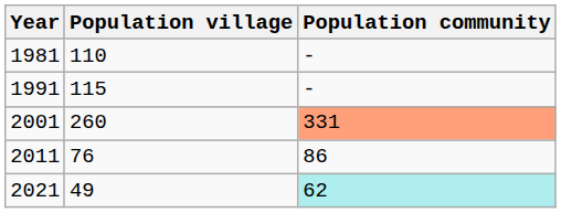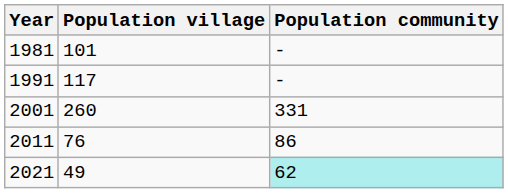 <table class="wikitable">
 <tr>
 <th>Year</th>
 <th>Population village</th>
 <th>Population community</th>
 </tr>
 <tr>
 <td>1981</td>
-<td>110</td>
+<td>101</td>
 <td>-</td>
 </tr>
 <tr>
 <td>1991</td>
-<td>115</td>
+<td>117</td>
 <td>-</td>
 </tr>
 <tr>
 <td>2001</td>
 <td>260</td>
-<td style="background: lightsalmon;">331</td>
+<td>331</td>
 </tr>
 <tr>
 <td>2011</td>
 <td>76</td>
 <td>86</td>
 </tr>
 <tr>
 <td>2021</td>
 <td>49</td>
 <td style="background: paleturquoise;">62</td>
 </tr>
 </table>
